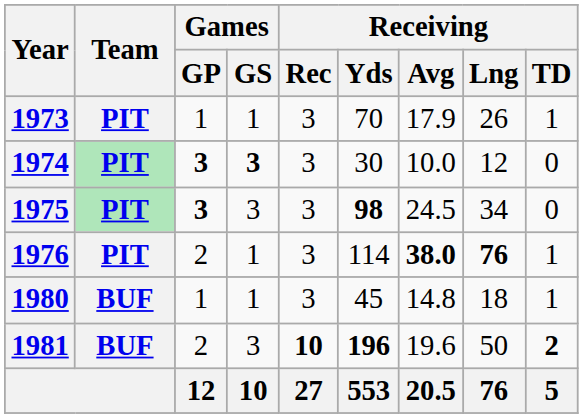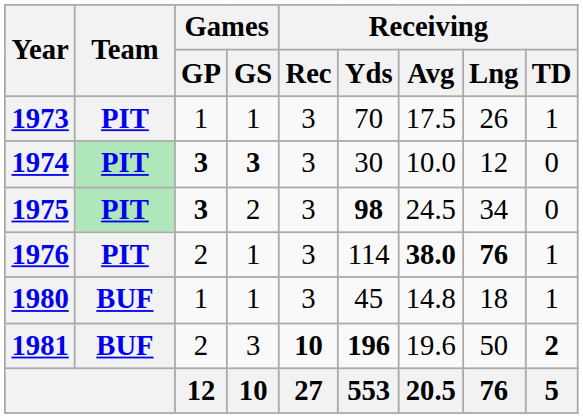 <table class="wikitable" style="text-align:center">
 <tr>
 <th rowspan="2">Year</th>
 <th rowspan="2">Team</th>
 <th colspan="2">Games</th>
 <th colspan="5">Receiving</th>
 </tr>
 <tr>
 <th>GP</th>
 <th>GS</th>
 <th>Rec</th>
 <th>Yds</th>
 <th>Avg</th>
 <th>Lng</th>
 <th>TD</th>
 </tr>
 <tr>
 <th><a href='#'>1973</a></th>
 <th><a href='#'>PIT</a></th>
 <td>1</td>
 <td>1</td>
 <td>3</td>
 <td>70</td>
-<td>17.9</td>
+<td>17.5</td>
 <td>26</td>
 <td>1</td>
 </tr>
 <tr>
 <th><a href='#'>1974</a></th>
 <th style="background:#afe6ba; width:3em;"><a href='#'>PIT</a></th>
 <td><strong>3</strong></td>
 <td><strong>3</strong></td>
 <td>3</td>
 <td>30</td>
 <td>10.0</td>
 <td>12</td>
 <td>0</td>
 </tr>
 <tr>
 <th><a href='#'>1975</a></th>
 <th style="background:#afe6ba; width:3em;"><a href='#'>PIT</a></th>
 <td><strong>3</strong></td>
-<td>3</td>
+<td>2</td>
 <td>3</td>
 <td><strong>98</strong></td>
 <td>24.5</td>
 <td>34</td>
 <td>0</td>
 </tr>
 <tr>
 <th><a href='#'>1976</a></th>
 <th><a href='#'>PIT</a></th>
 <td>2</td>
 <td>1</td>
 <td>3</td>
 <td>114</td>
 <td><strong>38.0</strong></td>
 <td><strong>76</strong></td>
 <td>1</td>
 </tr>
 <tr>
 <th><a href='#'>1980</a></th>
 <th><a href='#'>BUF</a></th>
 <td>1</td>
 <td>1</td>
 <td>3</td>
 <td>45</td>
 <td>14.8</td>
 <td>18</td>
 <td>1</td>
 </tr>
 <tr>
 <th><a href='#'>1981</a></th>
 <th><a href='#'>BUF</a></th>
 <td>2</td>
 <td>3</td>
 <td><strong>10</strong></td>
 <td><strong>196</strong></td>
 <td>19.6</td>
 <td>50</td>
 <td><strong>2</strong></td>
 </tr>
 <tr>
 <th colspan="2"></th>
 <th>12</th>
 <th>10</th>
 <th>27</th>
 <th>553</th>
 <th>20.5</th>
 <th>76</th>
 <th>5</th>
 </tr>
 </table>
